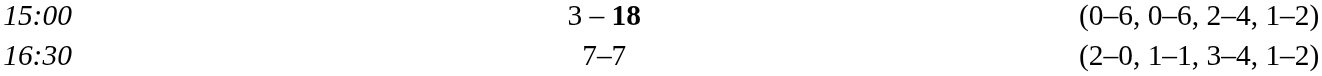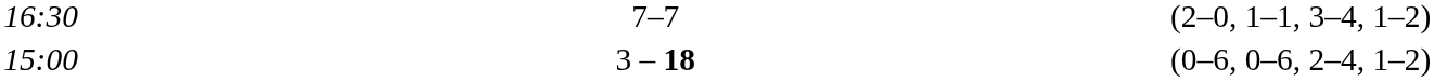 <table style="text-align:center">
 <tr>
 <th width=100></th>
 <th width=200></th>
 <th width=100></th>
 <th width=200></th>
 </tr>
 <tr>
+<td><em>16:30</em></td>
+<td align=right></td>
+<td>7–7</td>
+<td align=left></td>
+<td>(2–0, 1–1, 3–4, 1–2)</td>
+</tr>
+<tr>
 <td><em>15:00</em></td>
 <td align=right></td>
 <td>3 – <strong>18</strong></td>
 <td align=left><strong></strong></td>
 <td>(0–6, 0–6, 2–4, 1–2)</td>
 </tr>
-<tr>
-<td><em>16:30</em></td>
-<td align=right></td>
-<td>7–7</td>
-<td align=left></td>
-<td>(2–0, 1–1, 3–4, 1–2)</td>
-</tr>
 </table>
